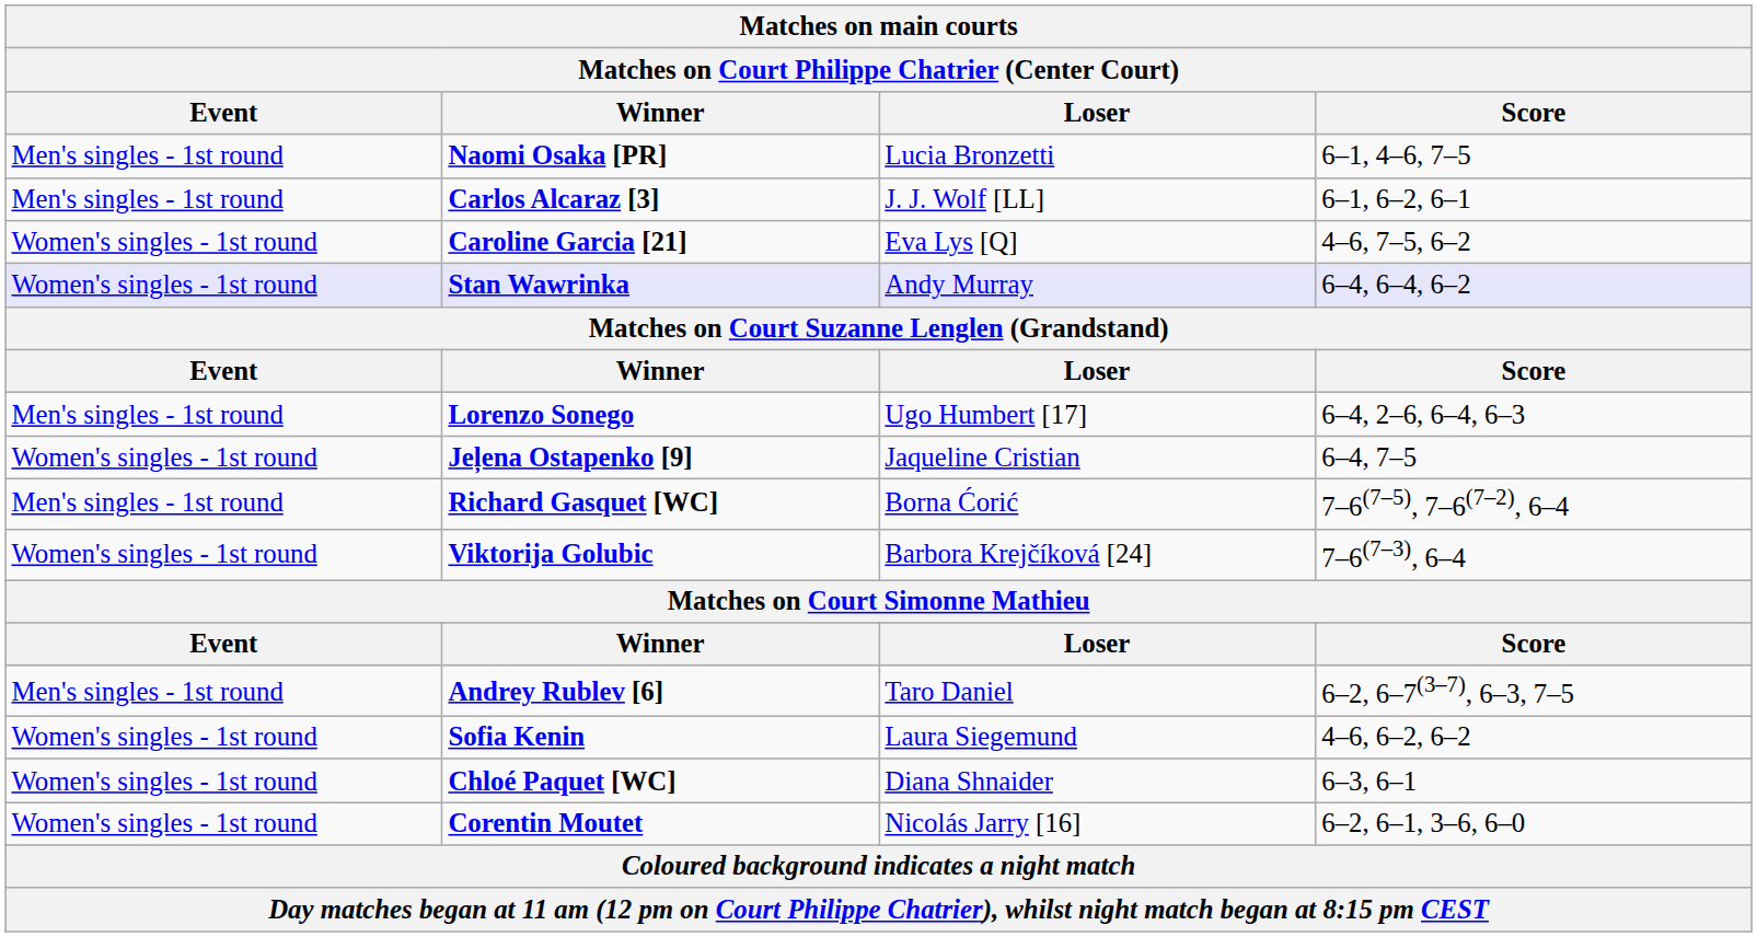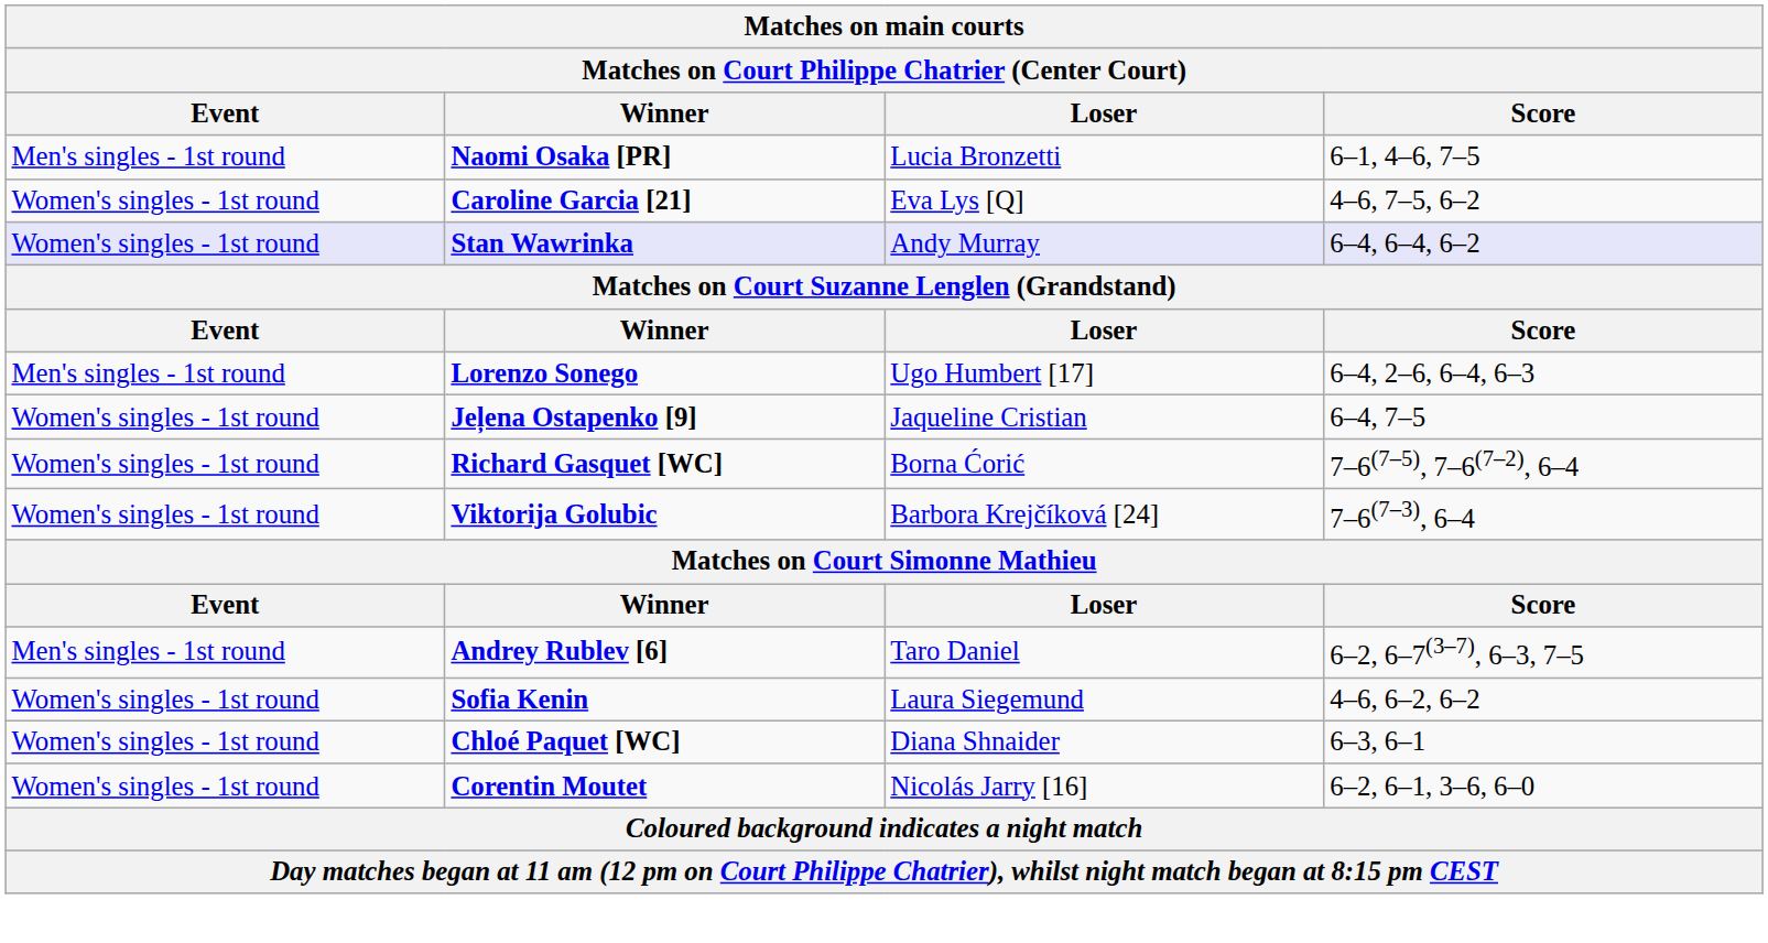 <table class="wikitable" style="margin:auto;">
 <tr>
 <th colspan=4 style=white-space:nowrap>Matches on main courts</th>
 </tr>
 <tr>
 <th colspan=4>Matches on <a href='#'>Court Philippe Chatrier</a> (Center Court)</th>
 </tr>
 <tr>
 <th width=250>Event</th>
 <th width=250>Winner</th>
 <th width=250>Loser</th>
 <th width=250>Score</th>
 </tr>
 <tr>
 <td><a href='#'>Men's singles - 1st round</a></td>
 <td><strong> <a href='#'>Naomi Osaka</a> [PR]</strong></td>
 <td> <a href='#'>Lucia Bronzetti</a></td>
 <td>6–1, 4–6, 7–5</td>
-</tr>
-<tr>
-<td><a href='#'>Men's singles - 1st round</a></td>
-<td><strong> <a href='#'>Carlos Alcaraz</a> [3]</strong></td>
-<td> <a href='#'>J. J. Wolf</a> [LL]</td>
-<td>6–1, 6–2, 6–1</td>
 </tr>
 <tr>
 <td><a href='#'>Women's singles - 1st round</a></td>
 <td><strong> <a href='#'>Caroline Garcia</a> [21]</strong></td>
 <td> <a href='#'>Eva Lys</a> [Q]</td>
 <td>4–6, 7–5, 6–2</td>
 </tr>
 <tr style="background:lavender">
 <td><a href='#'>Women's singles - 1st round</a></td>
 <td><strong> <a href='#'>Stan Wawrinka</a></strong></td>
 <td> <a href='#'>Andy Murray</a></td>
 <td>6–4, 6–4, 6–2</td>
 </tr>
 <tr>
 <th colspan=4>Matches on <a href='#'>Court Suzanne Lenglen</a> (Grandstand)</th>
 </tr>
 <tr>
 <th width=250>Event</th>
 <th width=250>Winner</th>
 <th width=250>Loser</th>
 <th width=250>Score</th>
 </tr>
 <tr>
 <td><a href='#'>Men's singles - 1st round</a></td>
 <td><strong> <a href='#'>Lorenzo Sonego</a></strong></td>
 <td> <a href='#'>Ugo Humbert</a> [17]</td>
 <td>6–4, 2–6, 6–4, 6–3</td>
 </tr>
 <tr>
 <td><a href='#'>Women's singles - 1st round</a></td>
 <td><strong> <a href='#'>Jeļena Ostapenko</a> [9]</strong></td>
 <td> <a href='#'>Jaqueline Cristian</a></td>
 <td>6–4, 7–5</td>
 </tr>
 <tr>
-<td><a href='#'>Men's singles - 1st round</a></td>
+<td><a href='#'>Women's singles - 1st round</a></td>
 <td><strong> <a href='#'>Richard Gasquet</a> [WC]</strong></td>
 <td> <a href='#'>Borna Ćorić</a></td>
 <td>7–6<sup>(7–5)</sup>, 7–6<sup>(7–2)</sup>, 6–4</td>
 </tr>
 <tr>
 <td><a href='#'>Women's singles - 1st round</a></td>
 <td><strong> <a href='#'>Viktorija Golubic</a></strong></td>
 <td> <a href='#'>Barbora Krejčíková</a> [24]</td>
 <td>7–6<sup>(7–3)</sup>, 6–4</td>
 </tr>
 <tr>
 <th colspan=4>Matches on <a href='#'>Court Simonne Mathieu</a></th>
 </tr>
 <tr>
 <th width=250>Event</th>
 <th width=250>Winner</th>
 <th width=250>Loser</th>
 <th width=250>Score</th>
 </tr>
 <tr>
 <td><a href='#'>Men's singles - 1st round</a></td>
 <td><strong> <a href='#'>Andrey Rublev</a> [6]</strong></td>
 <td> <a href='#'>Taro Daniel</a></td>
 <td>6–2, 6–7<sup>(3–7)</sup>, 6–3, 7–5</td>
 </tr>
 <tr>
 <td><a href='#'>Women's singles - 1st round</a></td>
 <td><strong> <a href='#'>Sofia Kenin</a></strong></td>
 <td> <a href='#'>Laura Siegemund</a></td>
 <td>4–6, 6–2, 6–2</td>
 </tr>
 <tr>
 <td><a href='#'>Women's singles - 1st round</a></td>
 <td><strong> <a href='#'>Chloé Paquet</a> [WC]</strong></td>
 <td> <a href='#'>Diana Shnaider</a></td>
 <td>6–3, 6–1</td>
 </tr>
 <tr>
 <td><a href='#'>Women's singles - 1st round</a></td>
 <td><strong> <a href='#'>Corentin Moutet</a></strong></td>
 <td> <a href='#'>Nicolás Jarry</a> [16]</td>
 <td>6–2, 6–1, 3–6, 6–0</td>
 </tr>
 <tr>
 <th colspan=4><em>Coloured background indicates a night match</em></th>
 </tr>
 <tr>
 <th colspan=4><em>Day matches began at 11 am (12 pm on <a href='#'>Court Philippe Chatrier</a>), whilst night match began at 8:15 pm <a href='#'>CEST</a></em></th>
 </tr>
 </table>
